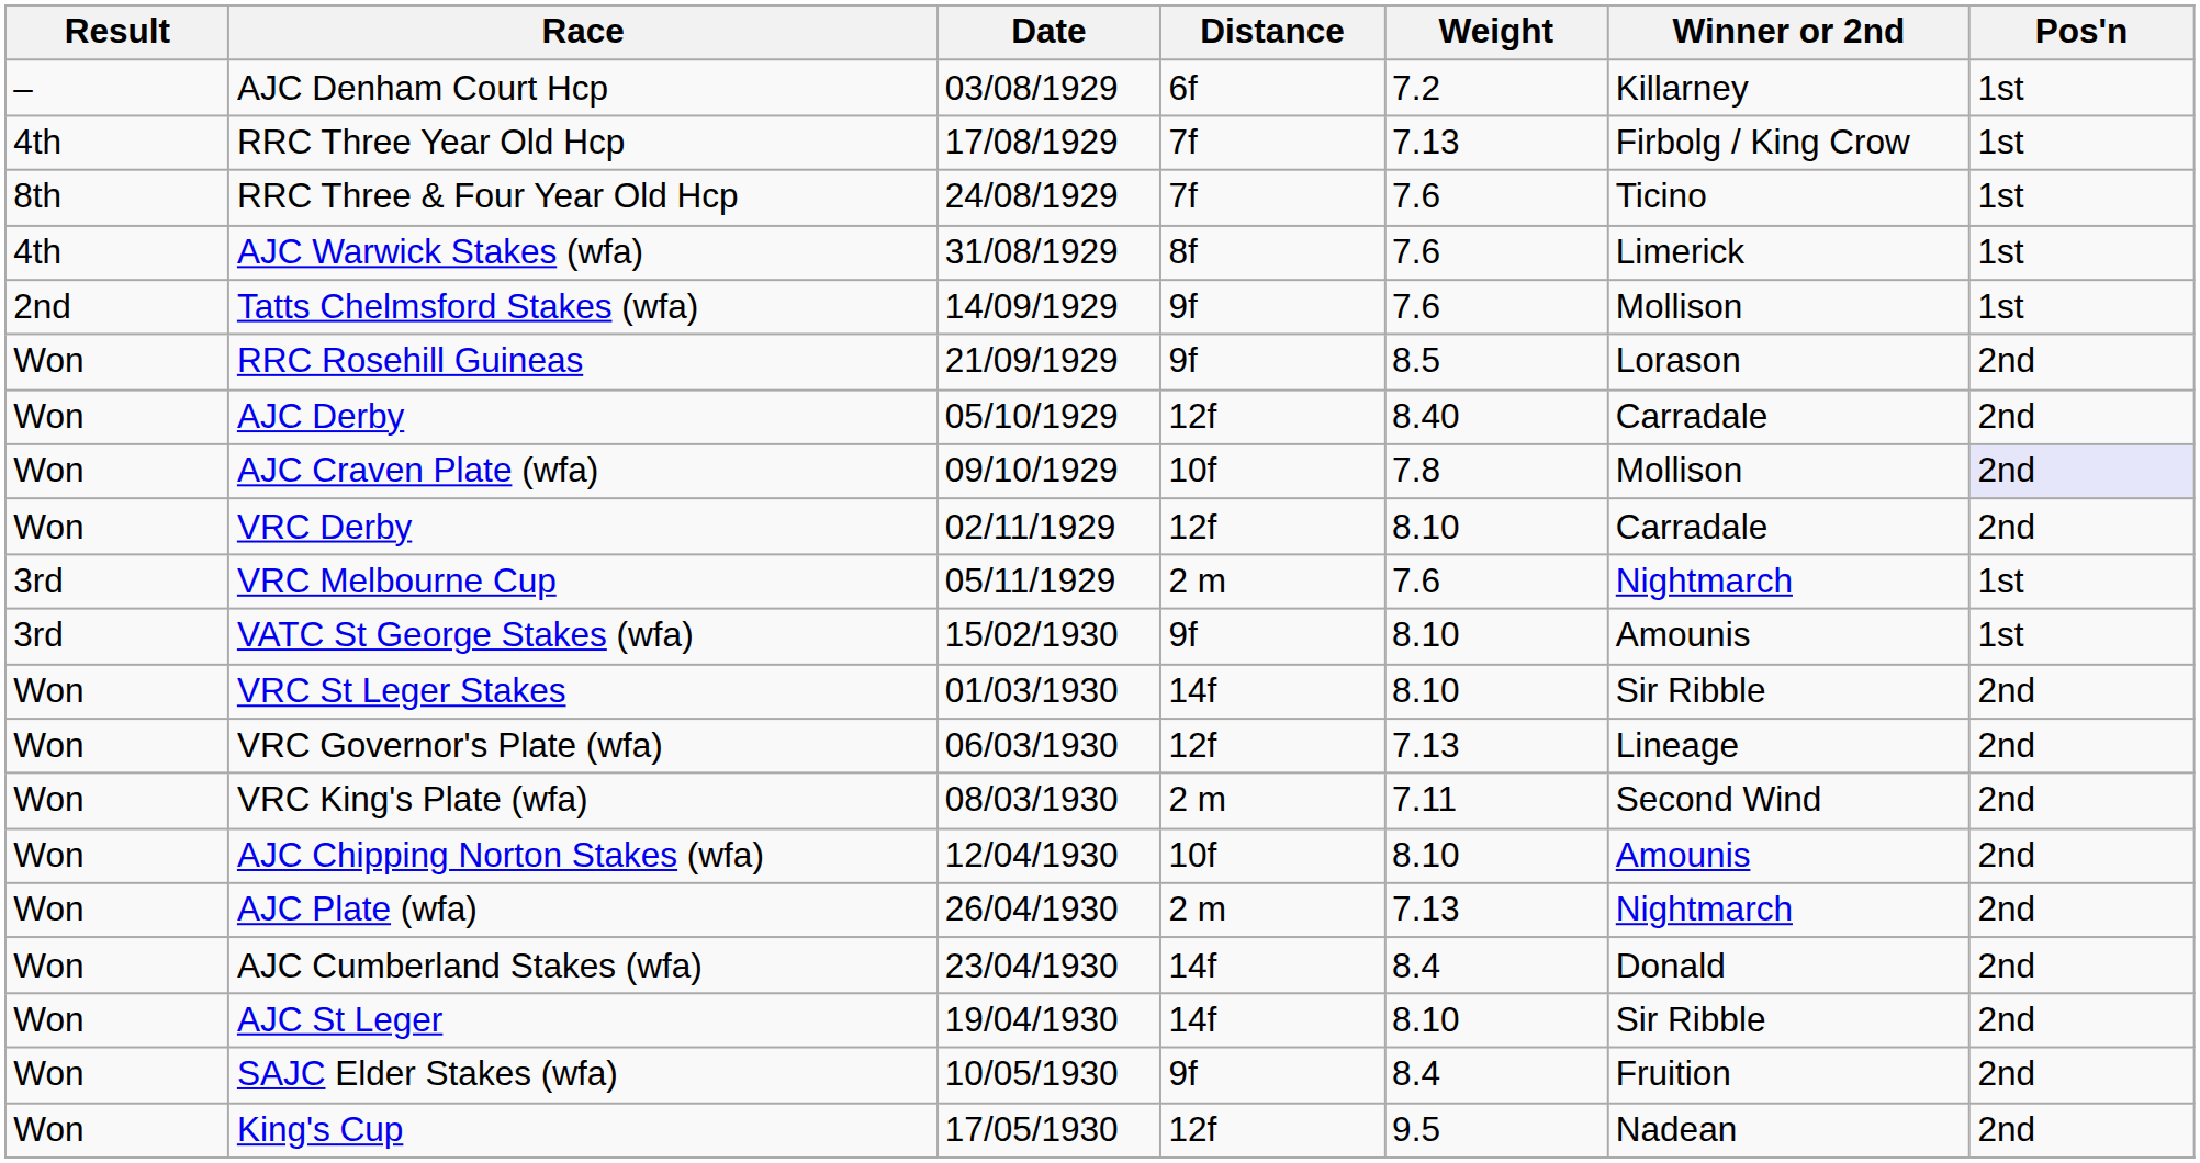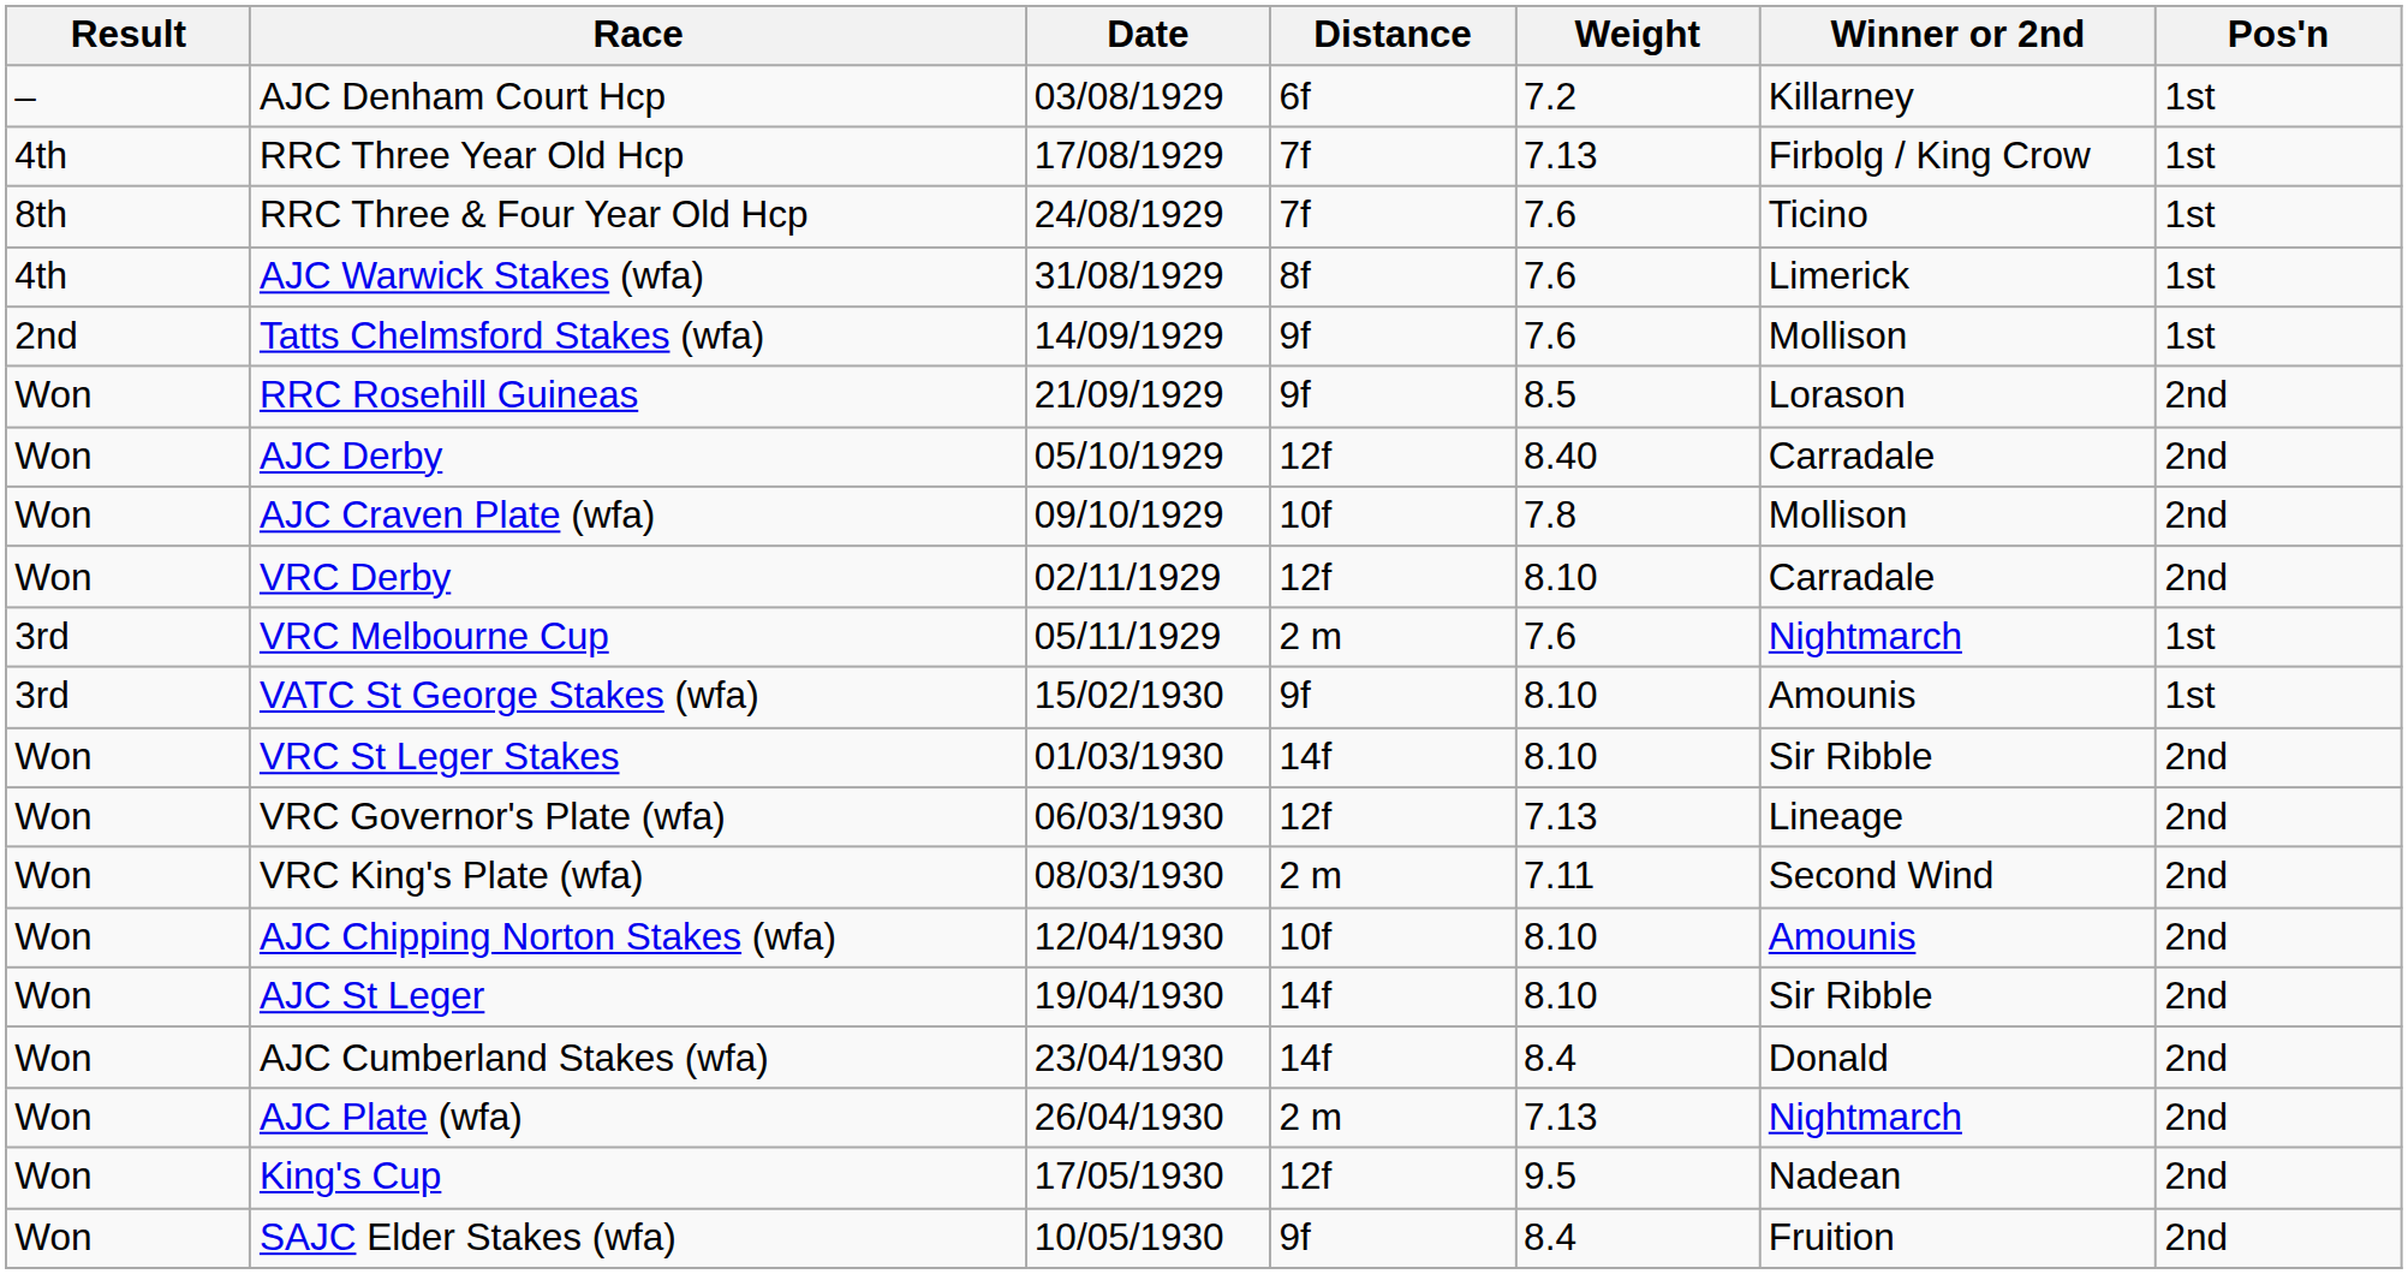 <table class="wikitable sortable">
 <tr>
 <th style="width: 6em;">Result</th>
 <th style="width: 20em;">Race</th>
 <th style="width: 6em;">Date</th>
 <th style="width: 6em;">Distance</th>
 <th style="width: 6em;">Weight</th>
 <th style="width: 10em;">Winner or 2nd</th>
 <th style="width: 6em;">Pos'n</th>
 </tr>
 <tr>
 <td>–</td>
 <td>AJC Denham Court Hcp</td>
 <td>03/08/1929</td>
 <td>6f</td>
 <td>7.2</td>
 <td>Killarney</td>
 <td>1st</td>
 </tr>
 <tr>
 <td>4th</td>
 <td>RRC Three Year Old Hcp</td>
 <td>17/08/1929</td>
 <td>7f</td>
 <td>7.13</td>
 <td>Firbolg / King Crow</td>
 <td>1st</td>
 </tr>
 <tr>
 <td>8th</td>
 <td>RRC Three & Four Year Old Hcp</td>
 <td>24/08/1929</td>
 <td>7f</td>
 <td>7.6</td>
 <td>Ticino</td>
 <td>1st</td>
 </tr>
 <tr>
 <td>4th</td>
 <td><a href='#'>AJC Warwick Stakes</a> (wfa)</td>
 <td>31/08/1929</td>
 <td>8f</td>
 <td>7.6</td>
 <td>Limerick</td>
 <td>1st</td>
 </tr>
 <tr>
 <td>2nd</td>
 <td><a href='#'>Tatts Chelmsford Stakes</a> (wfa)</td>
 <td>14/09/1929</td>
 <td>9f</td>
 <td>7.6</td>
 <td>Mollison</td>
 <td>1st</td>
 </tr>
 <tr>
 <td>Won</td>
 <td><a href='#'>RRC Rosehill Guineas</a></td>
 <td>21/09/1929</td>
 <td>9f</td>
 <td>8.5</td>
 <td>Lorason</td>
 <td>2nd</td>
 </tr>
 <tr>
 <td>Won</td>
 <td><a href='#'>AJC Derby</a></td>
 <td>05/10/1929</td>
 <td>12f</td>
 <td>8.40</td>
 <td>Carradale</td>
 <td>2nd</td>
 </tr>
 <tr>
 <td>Won</td>
 <td><a href='#'>AJC Craven Plate</a> (wfa)</td>
 <td>09/10/1929</td>
 <td>10f</td>
 <td>7.8</td>
 <td>Mollison</td>
-<td style="background: lavender;">2nd</td>
+<td>2nd</td>
 </tr>
 <tr>
 <td>Won</td>
 <td><a href='#'>VRC Derby</a></td>
 <td>02/11/1929</td>
 <td>12f</td>
 <td>8.10</td>
 <td>Carradale</td>
 <td>2nd</td>
 </tr>
 <tr>
 <td>3rd</td>
 <td><a href='#'>VRC Melbourne Cup</a></td>
 <td>05/11/1929</td>
 <td>2 m</td>
 <td>7.6</td>
 <td><a href='#'>Nightmarch</a></td>
 <td>1st</td>
 </tr>
 <tr>
 <td>3rd</td>
 <td><a href='#'>VATC St George Stakes</a> (wfa)</td>
 <td>15/02/1930</td>
 <td>9f</td>
 <td>8.10</td>
 <td>Amounis</td>
 <td>1st</td>
 </tr>
 <tr>
 <td>Won</td>
 <td><a href='#'>VRC St Leger Stakes</a></td>
 <td>01/03/1930</td>
 <td>14f</td>
 <td>8.10</td>
 <td>Sir Ribble</td>
 <td>2nd</td>
 </tr>
 <tr>
 <td>Won</td>
 <td>VRC Governor's Plate (wfa)</td>
 <td>06/03/1930</td>
 <td>12f</td>
 <td>7.13</td>
 <td>Lineage</td>
 <td>2nd</td>
 </tr>
 <tr>
 <td>Won</td>
 <td>VRC King's Plate (wfa)</td>
 <td>08/03/1930</td>
 <td>2 m</td>
 <td>7.11</td>
 <td>Second Wind</td>
 <td>2nd</td>
 </tr>
 <tr>
 <td>Won</td>
 <td><a href='#'>AJC Chipping Norton Stakes</a> (wfa)</td>
 <td>12/04/1930</td>
 <td>10f</td>
 <td>8.10</td>
 <td><a href='#'>Amounis</a></td>
 <td>2nd</td>
 </tr>
 <tr>
 <td>Won</td>
-<td><a href='#'>AJC Plate</a> (wfa)</td>
-<td>26/04/1930</td>
-<td>2 m</td>
-<td>7.13</td>
-<td><a href='#'>Nightmarch</a></td>
+<td><a href='#'>AJC St Leger</a></td>
+<td>19/04/1930</td>
+<td>14f</td>
+<td>8.10</td>
+<td>Sir Ribble</td>
 <td>2nd</td>
 </tr>
 <tr>
 <td>Won</td>
 <td>AJC Cumberland Stakes (wfa)</td>
 <td>23/04/1930</td>
 <td>14f</td>
 <td>8.4</td>
 <td>Donald</td>
 <td>2nd</td>
 </tr>
 <tr>
 <td>Won</td>
-<td><a href='#'>AJC St Leger</a></td>
-<td>19/04/1930</td>
-<td>14f</td>
-<td>8.10</td>
-<td>Sir Ribble</td>
+<td><a href='#'>AJC Plate</a> (wfa)</td>
+<td>26/04/1930</td>
+<td>2 m</td>
+<td>7.13</td>
+<td><a href='#'>Nightmarch</a></td>
+<td>2nd</td>
+</tr>
+<tr>
+<td>Won</td>
+<td><a href='#'>King's Cup</a></td>
+<td>17/05/1930</td>
+<td>12f</td>
+<td>9.5</td>
+<td>Nadean</td>
 <td>2nd</td>
 </tr>
 <tr>
 <td>Won</td>
 <td><a href='#'>SAJC</a> Elder Stakes (wfa)</td>
 <td>10/05/1930</td>
 <td>9f</td>
 <td>8.4</td>
 <td>Fruition</td>
 <td>2nd</td>
 </tr>
-<tr>
-<td>Won</td>
-<td><a href='#'>King's Cup</a></td>
-<td>17/05/1930</td>
-<td>12f</td>
-<td>9.5</td>
-<td>Nadean</td>
-<td>2nd</td>
-</tr>
 </table>
